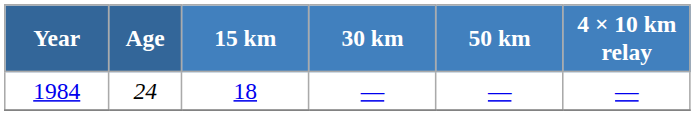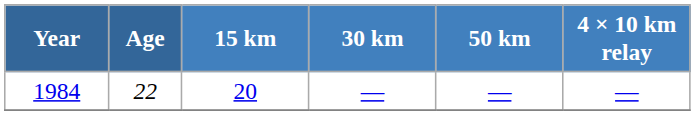 <table class="wikitable" style="font-size:95%; text-align:center; border:grey solid 1px; border-collapse:collapse; background:#ffffff;">
 <tr>
 <th style="background-color:#369; color:white; width:60px;"> Year </th>
 <th style="background-color:#369; color:white; width:40px;"> Age </th>
 <th style="background-color:#4180be; color:white; width:75px;"> 15 km </th>
 <th style="background-color:#4180be; color:white; width:75px;"> 30 km </th>
 <th style="background-color:#4180be; color:white; width:75px;"> 50 km </th>
 <th style="background-color:#4180be; color:white; width:75px;"> 4 × 10 km <br> relay </th>
 </tr>
 <tr>
 <td><a href='#'>1984</a></td>
-<td><em>24</em></td>
-<td><a href='#'>18</a></td>
+<td><em>22</em></td>
+<td><a href='#'>20</a></td>
 <td><a href='#'>—</a></td>
 <td><a href='#'>—</a></td>
 <td><a href='#'>—</a></td>
 </tr>
 <tr>
 </tr>
 </table>
